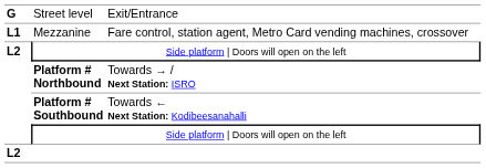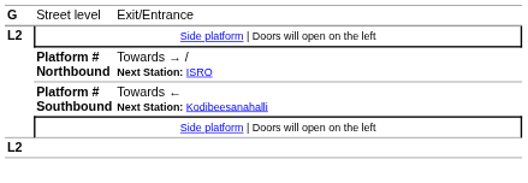 <table table border=0 cellspacing=0 cellpadding=3>
 <tr>
 <td style="border-bottom:solid 1px gray;border-top:solid 1px gray;" width=30 valign=top><strong>G</strong></td>
 <td style="border-top:solid 1px gray;border-bottom:solid 1px gray;" width=85 valign=top>Street level</td>
 <td style="border-top:solid 1px gray;border-bottom:solid 1px gray;" width=500 valign=top>Exit/Entrance</td>
-</tr>
-<tr>
-<td valign=top><strong>L1</strong></td>
-<td valign=top>Mezzanine</td>
-<td valign=top>Fare control, station agent, Metro Card vending machines, crossover<br></td>
 </tr>
 <tr>
 <td style="border-top:solid 1px gray;border-bottom:solid 1px gray;" width=30 rowspan=4 valign=top><strong>L2</strong></td>
 <td style="border-top:solid 1px gray;border-right:solid 2px black;border-left:solid 2px black;border-bottom:solid 2px black;text-align:center;" colspan=2><small><a href='#'>Side platform</a> | Doors will open on the left </small></td>
 </tr>
 <tr>
 <td style="border-bottom:solid 1px gray;" width=85><span><strong>Platform #</strong><br><strong>Northbound</strong></span></td>
 <td style="border-bottom:solid 1px gray;" width=500>Towards →  / <br><small><strong>Next Station:</strong> <a href='#'>ISRO</a></small></td>
 </tr>
 <tr>
 <td><span><strong>Platform #</strong><br><strong>Southbound</strong></span></td>
 <td>Towards ← <br><small><strong>Next Station:</strong> <a href='#'>Kodibeesanahalli</a></small></td>
 </tr>
 <tr>
 <td style="border-top:solid 2px black;border-right:solid 2px black;border-left:solid 2px black;border-bottom:solid 1px gray;" colspan=2  align=center><small><a href='#'>Side platform</a> | Doors will open on the left </small></td>
 </tr>
 <tr>
 <td style="border-bottom:solid 1px gray;" width=30 rowspan=2 valign=top><strong>L2</strong></td>
 <td style="border-bottom:solid 1px gray;" width=85></td>
 <td style="border-bottom:solid 1px gray;" width=500></td>
 </tr>
 <tr>
 </tr>
 </table>
